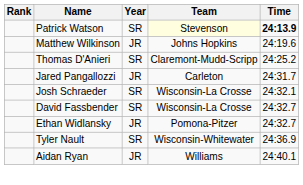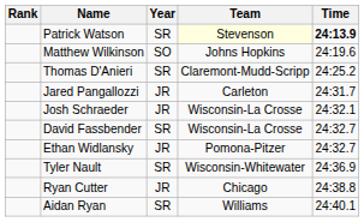 <table class="wikitable sortable" style="text-align:center">
 <tr>
 <th>Rank</th>
 <th>Name</th>
 <th>Year</th>
 <th>Team</th>
 <th>Time</th>
 </tr>
 <tr>
 <td></td>
 <td align=left>Patrick Watson</td>
 <td>SR</td>
 <td style="background: lightyellow;">Stevenson</td>
 <td><strong>24:13.9</strong></td>
 </tr>
 <tr>
 <td></td>
 <td align=left>Matthew Wilkinson</td>
-<td>JR</td>
+<td>SO</td>
 <td>Johns Hopkins</td>
 <td>24:19.6</td>
 </tr>
 <tr>
 <td></td>
 <td align=left>Thomas D'Anieri</td>
 <td>SR</td>
 <td>Claremont-Mudd-Scripp</td>
 <td>24:25.2</td>
 </tr>
 <tr>
 <td></td>
 <td align=left>Jared Pangallozzi</td>
 <td>JR</td>
 <td>Carleton</td>
 <td>24:31.7</td>
 </tr>
 <tr>
 <td></td>
 <td align=left>Josh Schraeder</td>
-<td>SR</td>
+<td>JR</td>
 <td>Wisconsin-La Crosse</td>
 <td>24:32.1</td>
 </tr>
 <tr>
 <td></td>
 <td align=left>David Fassbender</td>
 <td>SR</td>
 <td>Wisconsin-La Crosse</td>
 <td>24:32.7</td>
 </tr>
 <tr>
 <td></td>
 <td align=left>Ethan Widlansky</td>
 <td>JR</td>
 <td>Pomona-Pitzer</td>
 <td>24:32.7</td>
 </tr>
 <tr>
 <td></td>
 <td align=left>Tyler Nault</td>
 <td>SR</td>
 <td>Wisconsin-Whitewater</td>
 <td>24:36.9</td>
 </tr>
 <tr>
 <td></td>
+<td align=left>Ryan Cutter</td>
+<td>JR</td>
+<td>Chicago</td>
+<td>24:38.8</td>
+</tr>
+<tr>
+<td></td>
 <td align=left>Aidan Ryan</td>
-<td>JR</td>
+<td>SR</td>
 <td>Williams</td>
 <td>24:40.1</td>
 </tr>
 </table>
